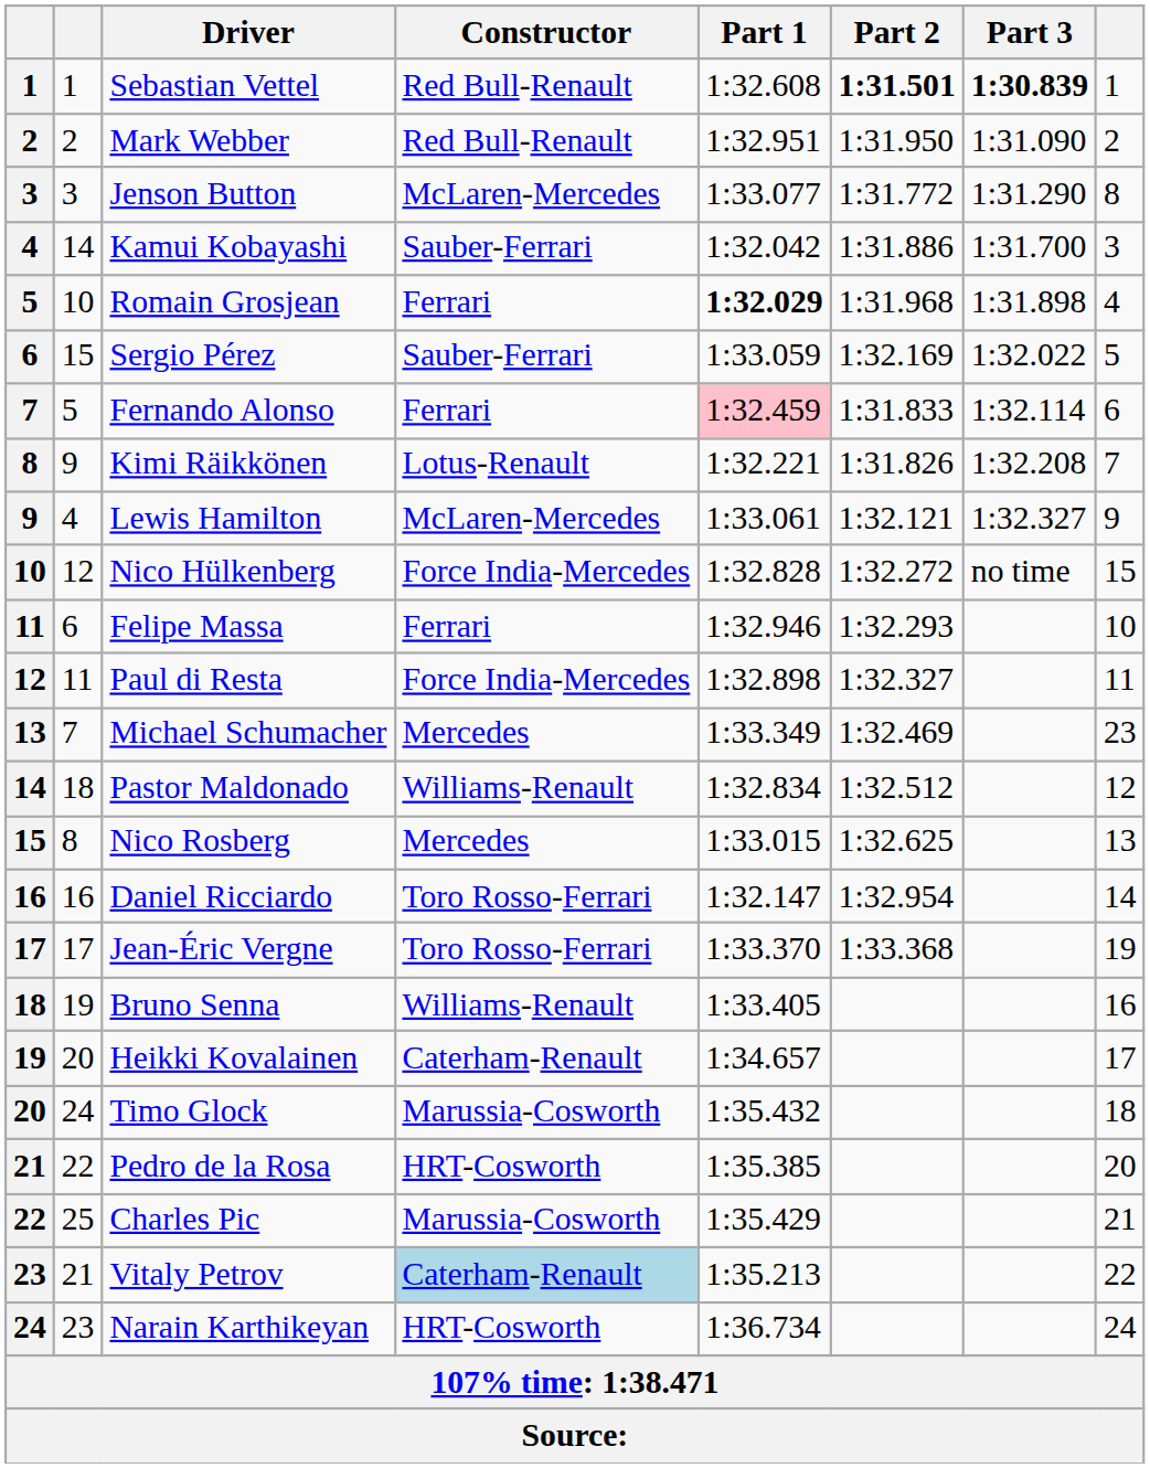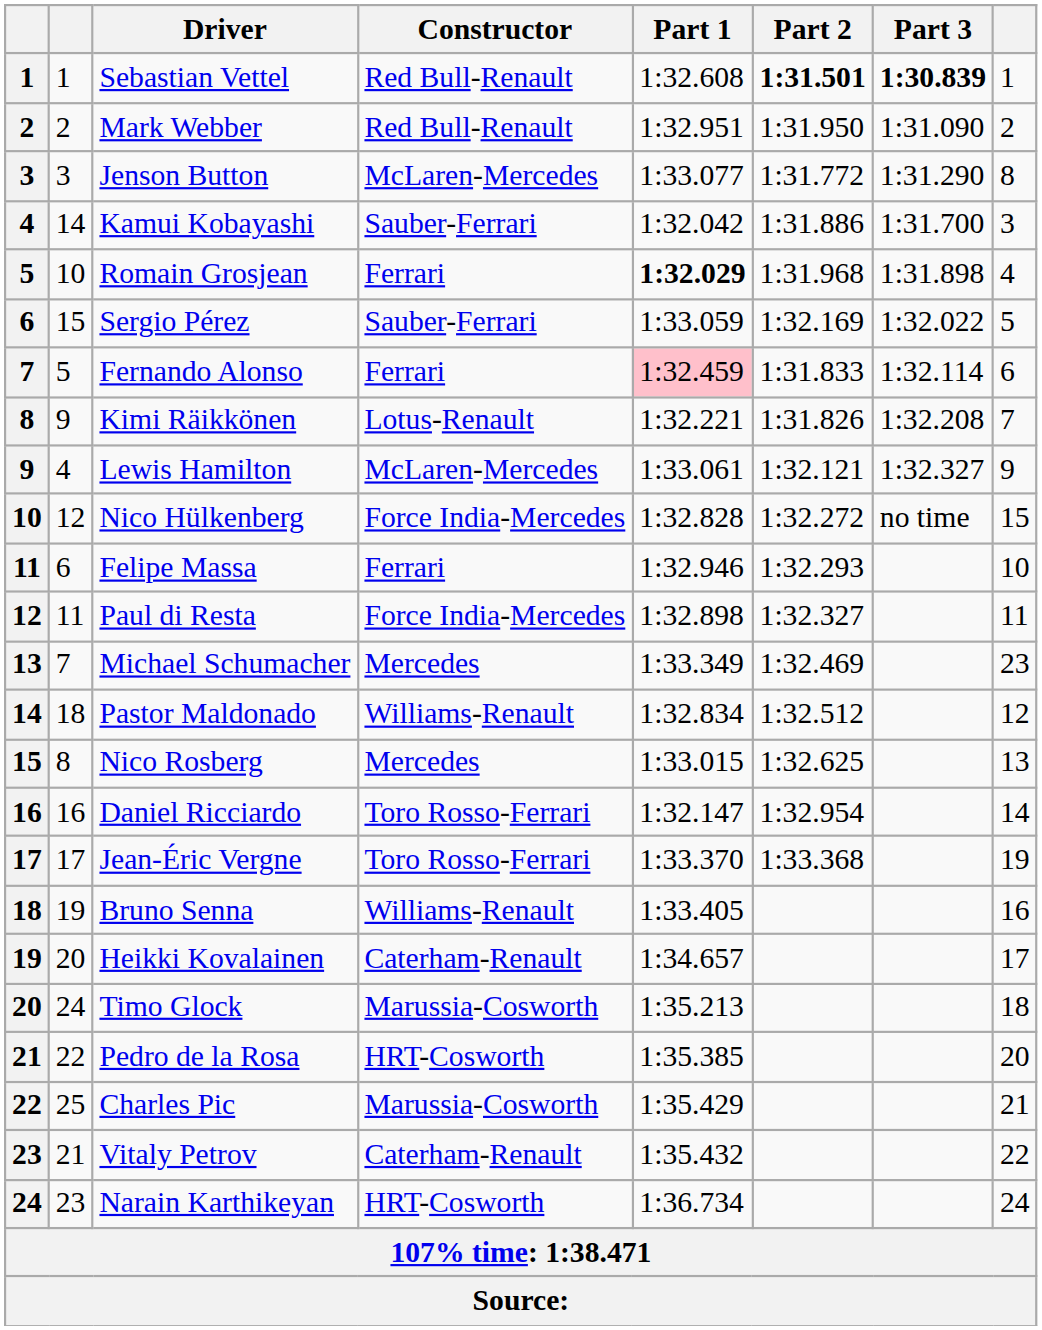 <table class="wikitable sortable" style="font-size:85%">
 <tr>
 <th></th>
 <th></th>
 <th>Driver</th>
 <th>Constructor</th>
 <th>Part 1</th>
 <th>Part 2</th>
 <th>Part 3</th>
 <th></th>
 </tr>
 <tr>
 <th>1</th>
 <td>1</td>
 <td> <a href='#'>Sebastian Vettel</a></td>
 <td><a href='#'>Red Bull</a>-<a href='#'>Renault</a></td>
 <td>1:32.608</td>
 <td><strong>1:31.501</strong></td>
 <td><strong>1:30.839</strong></td>
 <td>1</td>
 </tr>
 <tr>
 <th>2</th>
 <td>2</td>
 <td> <a href='#'>Mark Webber</a></td>
 <td><a href='#'>Red Bull</a>-<a href='#'>Renault</a></td>
 <td>1:32.951</td>
 <td>1:31.950</td>
 <td>1:31.090</td>
 <td>2</td>
 </tr>
 <tr>
 <th>3</th>
 <td>3</td>
 <td> <a href='#'>Jenson Button</a></td>
 <td><a href='#'>McLaren</a>-<a href='#'>Mercedes</a></td>
 <td>1:33.077</td>
 <td>1:31.772</td>
 <td>1:31.290</td>
 <td>8</td>
 </tr>
 <tr>
 <th>4</th>
 <td>14</td>
 <td> <a href='#'>Kamui Kobayashi</a></td>
 <td><a href='#'>Sauber</a>-<a href='#'>Ferrari</a></td>
 <td>1:32.042</td>
 <td>1:31.886</td>
 <td>1:31.700</td>
 <td>3</td>
 </tr>
 <tr>
 <th>5</th>
 <td>10</td>
 <td> <a href='#'>Romain Grosjean</a></td>
 <td><a href='#'>Ferrari</a></td>
 <td><strong>1:32.029</strong></td>
 <td>1:31.968</td>
 <td>1:31.898</td>
 <td>4</td>
 </tr>
 <tr>
 <th>6</th>
 <td>15</td>
 <td> <a href='#'>Sergio Pérez</a></td>
 <td><a href='#'>Sauber</a>-<a href='#'>Ferrari</a></td>
 <td>1:33.059</td>
 <td>1:32.169</td>
 <td>1:32.022</td>
 <td>5</td>
 </tr>
 <tr>
 <th>7</th>
 <td>5</td>
 <td> <a href='#'>Fernando Alonso</a></td>
 <td><a href='#'>Ferrari</a></td>
 <td style="background: pink;">1:32.459</td>
 <td>1:31.833</td>
 <td>1:32.114</td>
 <td>6</td>
 </tr>
 <tr>
 <th>8</th>
 <td>9</td>
 <td> <a href='#'>Kimi Räikkönen</a></td>
 <td><a href='#'>Lotus</a>-<a href='#'>Renault</a></td>
 <td>1:32.221</td>
 <td>1:31.826</td>
 <td>1:32.208</td>
 <td>7</td>
 </tr>
 <tr>
 <th>9</th>
 <td>4</td>
 <td> <a href='#'>Lewis Hamilton</a></td>
 <td><a href='#'>McLaren</a>-<a href='#'>Mercedes</a></td>
 <td>1:33.061</td>
 <td>1:32.121</td>
 <td>1:32.327</td>
 <td>9</td>
 </tr>
 <tr>
 <th>10</th>
 <td>12</td>
 <td> <a href='#'>Nico Hülkenberg</a></td>
 <td><a href='#'>Force India</a>-<a href='#'>Mercedes</a></td>
 <td>1:32.828</td>
 <td>1:32.272</td>
 <td>no time</td>
 <td>15</td>
 </tr>
 <tr>
 <th>11</th>
 <td>6</td>
 <td> <a href='#'>Felipe Massa</a></td>
 <td><a href='#'>Ferrari</a></td>
 <td>1:32.946</td>
 <td>1:32.293</td>
 <td></td>
 <td>10</td>
 </tr>
 <tr>
 <th>12</th>
 <td>11</td>
 <td> <a href='#'>Paul di Resta</a></td>
 <td><a href='#'>Force India</a>-<a href='#'>Mercedes</a></td>
 <td>1:32.898</td>
 <td>1:32.327</td>
 <td></td>
 <td>11</td>
 </tr>
 <tr>
 <th>13</th>
 <td>7</td>
 <td> <a href='#'>Michael Schumacher</a></td>
 <td><a href='#'>Mercedes</a></td>
 <td>1:33.349</td>
 <td>1:32.469</td>
 <td></td>
 <td>23</td>
 </tr>
 <tr>
 <th>14</th>
 <td>18</td>
 <td> <a href='#'>Pastor Maldonado</a></td>
 <td><a href='#'>Williams</a>-<a href='#'>Renault</a></td>
 <td>1:32.834</td>
 <td>1:32.512</td>
 <td></td>
 <td>12</td>
 </tr>
 <tr>
 <th>15</th>
 <td>8</td>
 <td> <a href='#'>Nico Rosberg</a></td>
 <td><a href='#'>Mercedes</a></td>
 <td>1:33.015</td>
 <td>1:32.625</td>
 <td></td>
 <td>13</td>
 </tr>
 <tr>
 <th>16</th>
 <td>16</td>
 <td> <a href='#'>Daniel Ricciardo</a></td>
 <td><a href='#'>Toro Rosso</a>-<a href='#'>Ferrari</a></td>
 <td>1:32.147</td>
 <td>1:32.954</td>
 <td></td>
 <td>14</td>
 </tr>
 <tr>
 <th>17</th>
 <td>17</td>
 <td> <a href='#'>Jean-Éric Vergne</a></td>
 <td><a href='#'>Toro Rosso</a>-<a href='#'>Ferrari</a></td>
 <td>1:33.370</td>
 <td>1:33.368</td>
 <td></td>
 <td>19</td>
 </tr>
 <tr>
 <th>18</th>
 <td>19</td>
 <td> <a href='#'>Bruno Senna</a></td>
 <td><a href='#'>Williams</a>-<a href='#'>Renault</a></td>
 <td>1:33.405</td>
 <td></td>
 <td></td>
 <td>16</td>
 </tr>
 <tr>
 <th>19</th>
 <td>20</td>
 <td> <a href='#'>Heikki Kovalainen</a></td>
 <td><a href='#'>Caterham</a>-<a href='#'>Renault</a></td>
 <td>1:34.657</td>
 <td></td>
 <td></td>
 <td>17</td>
 </tr>
 <tr>
 <th>20</th>
 <td>24</td>
 <td> <a href='#'>Timo Glock</a></td>
 <td><a href='#'>Marussia</a>-<a href='#'>Cosworth</a></td>
-<td>1:35.432</td>
+<td>1:35.213</td>
 <td></td>
 <td></td>
 <td>18</td>
 </tr>
 <tr>
 <th>21</th>
 <td>22</td>
 <td> <a href='#'>Pedro de la Rosa</a></td>
 <td><a href='#'>HRT</a>-<a href='#'>Cosworth</a></td>
 <td>1:35.385</td>
 <td></td>
 <td></td>
 <td>20</td>
 </tr>
 <tr>
 <th>22</th>
 <td>25</td>
 <td> <a href='#'>Charles Pic</a></td>
 <td><a href='#'>Marussia</a>-<a href='#'>Cosworth</a></td>
 <td>1:35.429</td>
 <td></td>
 <td></td>
 <td>21</td>
 </tr>
 <tr>
 <th>23</th>
 <td>21</td>
 <td> <a href='#'>Vitaly Petrov</a></td>
-<td style="background: lightblue;"><a href='#'>Caterham</a>-<a href='#'>Renault</a></td>
-<td>1:35.213</td>
+<td><a href='#'>Caterham</a>-<a href='#'>Renault</a></td>
+<td>1:35.432</td>
 <td></td>
 <td></td>
 <td>22</td>
 </tr>
 <tr>
 <th>24</th>
 <td>23</td>
 <td> <a href='#'>Narain Karthikeyan</a></td>
 <td><a href='#'>HRT</a>-<a href='#'>Cosworth</a></td>
 <td>1:36.734</td>
 <td></td>
 <td></td>
 <td>24</td>
 </tr>
 <tr>
 <th colspan=8><a href='#'>107% time</a>: 1:38.471</th>
 </tr>
 <tr>
 <th colspan=8>Source:</th>
 </tr>
 </table>
